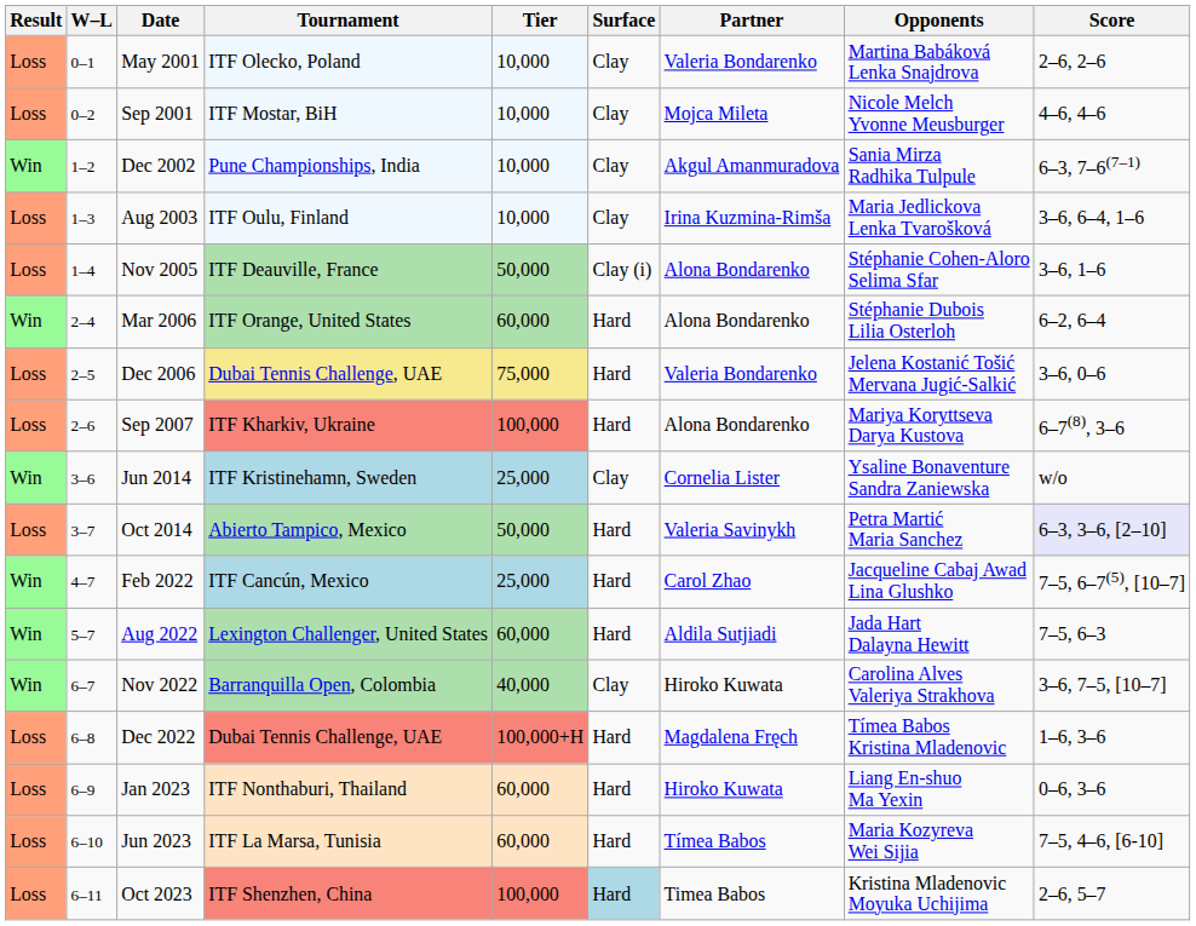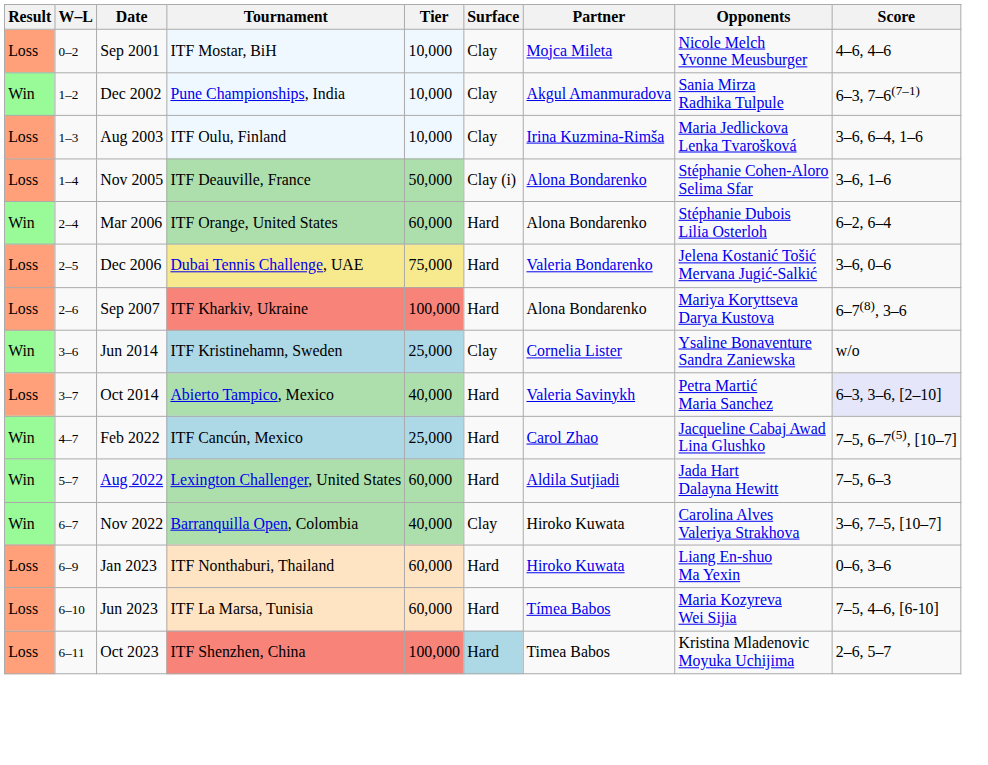 <table class="sortable wikitable">
 <tr>
 <th>Result</th>
 <th class="unsortable">W–L</th>
 <th>Date</th>
 <th>Tournament</th>
 <th>Tier</th>
 <th>Surface</th>
 <th>Partner</th>
 <th>Opponents</th>
 <th class="unsortable">Score</th>
-</tr>
-<tr>
-<td bgcolor="FFA07A">Loss</td>
-<td><small>0–1</small></td>
-<td>May 2001</td>
-<td bgcolor="#f0f8ff">ITF Olecko, Poland</td>
-<td bgcolor="#f0f8ff">10,000</td>
-<td>Clay</td>
-<td> <a href='#'>Valeria Bondarenko</a></td>
-<td> <a href='#'>Martina Babáková</a> <br>  <a href='#'>Lenka Snajdrova</a></td>
-<td>2–6, 2–6</td>
 </tr>
 <tr>
 <td bgcolor="FFA07A">Loss</td>
 <td><small>0–2</small></td>
 <td>Sep 2001</td>
 <td bgcolor="#f0f8ff">ITF Mostar, BiH</td>
 <td bgcolor="#f0f8ff">10,000</td>
 <td>Clay</td>
 <td> <a href='#'>Mojca Mileta</a></td>
 <td> <a href='#'>Nicole Melch</a> <br>  <a href='#'>Yvonne Meusburger</a></td>
 <td>4–6, 4–6</td>
 </tr>
 <tr>
 <td bgcolor="98FB98">Win</td>
 <td><small>1–2</small></td>
 <td>Dec 2002</td>
 <td bgcolor="#f0f8ff"><a href='#'>Pune Championships</a>, India</td>
 <td bgcolor="#f0f8ff">10,000</td>
 <td>Clay</td>
 <td> <a href='#'>Akgul Amanmuradova</a></td>
 <td> <a href='#'>Sania Mirza</a> <br>  <a href='#'>Radhika Tulpule</a></td>
 <td>6–3, 7–6<sup>(7–1)</sup></td>
 </tr>
 <tr>
 <td bgcolor="FFA07A">Loss</td>
 <td><small>1–3</small></td>
 <td>Aug 2003</td>
 <td bgcolor="#f0f8ff">ITF Oulu, Finland</td>
 <td bgcolor="#f0f8ff">10,000</td>
 <td>Clay</td>
 <td> <a href='#'>Irina Kuzmina-Rimša</a></td>
 <td> <a href='#'>Maria Jedlickova</a> <br>  <a href='#'>Lenka Tvarošková</a></td>
 <td>3–6, 6–4, 1–6</td>
 </tr>
 <tr>
 <td bgcolor="FFA07A">Loss</td>
 <td><small>1–4</small></td>
 <td>Nov 2005</td>
 <td style="background:#addfad;">ITF Deauville, France</td>
 <td style="background:#addfad;">50,000</td>
 <td>Clay (i)</td>
 <td> <a href='#'>Alona Bondarenko</a></td>
 <td> <a href='#'>Stéphanie Cohen-Aloro</a> <br>  <a href='#'>Selima Sfar</a></td>
 <td>3–6, 1–6</td>
 </tr>
 <tr>
 <td bgcolor="98FB98">Win</td>
 <td><small>2–4</small></td>
 <td>Mar 2006</td>
 <td style="background:#addfad;">ITF Orange, United States</td>
 <td style="background:#addfad;">60,000</td>
 <td>Hard</td>
 <td> Alona Bondarenko</td>
 <td> <a href='#'>Stéphanie Dubois</a> <br>  <a href='#'>Lilia Osterloh</a></td>
 <td>6–2, 6–4</td>
 </tr>
 <tr>
 <td bgcolor="FFA07A">Loss</td>
 <td><small>2–5</small></td>
 <td>Dec 2006</td>
 <td style=background:#f7e98e;><a href='#'>Dubai Tennis Challenge</a>, UAE</td>
 <td style=background:#f7e98e;>75,000</td>
 <td>Hard</td>
 <td> <a href='#'>Valeria Bondarenko</a></td>
 <td> <a href='#'>Jelena Kostanić Tošić</a> <br>  <a href='#'>Mervana Jugić-Salkić</a></td>
 <td>3–6, 0–6</td>
 </tr>
 <tr>
 <td bgcolor="FFA07A">Loss</td>
 <td><small>2–6</small></td>
 <td>Sep 2007</td>
 <td bgcolor="#F88379">ITF Kharkiv, Ukraine</td>
 <td bgcolor="#F88379">100,000</td>
 <td>Hard</td>
 <td> Alona Bondarenko</td>
 <td> <a href='#'>Mariya Koryttseva</a> <br>  <a href='#'>Darya Kustova</a></td>
 <td>6–7<sup>(8)</sup>, 3–6</td>
 </tr>
 <tr>
 <td bgcolor="98FB98">Win</td>
 <td><small>3–6</small></td>
 <td>Jun 2014</td>
 <td style="background:lightblue;">ITF Kristinehamn, Sweden</td>
 <td style="background:lightblue;">25,000</td>
 <td>Clay</td>
 <td> <a href='#'>Cornelia Lister</a></td>
 <td> <a href='#'>Ysaline Bonaventure</a> <br>  <a href='#'>Sandra Zaniewska</a></td>
 <td>w/o</td>
 </tr>
 <tr>
 <td bgcolor="FFA07A">Loss</td>
 <td><small>3–7</small></td>
 <td>Oct 2014</td>
 <td style="background:#addfad;"><a href='#'>Abierto Tampico</a>, Mexico</td>
-<td style="background:#addfad;">50,000</td>
+<td style="background:#addfad;">40,000</td>
 <td>Hard</td>
 <td> <a href='#'>Valeria Savinykh</a></td>
 <td> <a href='#'>Petra Martić</a> <br>  <a href='#'>Maria Sanchez</a></td>
 <td style="background: lavender;">6–3, 3–6, [2–10]</td>
 </tr>
 <tr>
 <td bgcolor="98FB98">Win</td>
 <td><small>4–7</small></td>
 <td>Feb 2022</td>
 <td style="background:lightblue;">ITF Cancún, Mexico</td>
 <td style="background:lightblue;">25,000</td>
 <td>Hard</td>
 <td> <a href='#'>Carol Zhao</a></td>
 <td> <a href='#'>Jacqueline Cabaj Awad</a> <br>  <a href='#'>Lina Glushko</a></td>
 <td>7–5, 6–7<sup>(5)</sup>, [10–7]</td>
 </tr>
 <tr>
 <td bgcolor="98FB98">Win</td>
 <td><small>5–7</small></td>
 <td><a href='#'>Aug 2022</a></td>
 <td style="background:#addfad;"><a href='#'>Lexington Challenger</a>, United States</td>
 <td style="background:#addfad;">60,000</td>
 <td>Hard</td>
 <td> <a href='#'>Aldila Sutjiadi</a></td>
 <td> <a href='#'>Jada Hart</a> <br>  <a href='#'>Dalayna Hewitt</a></td>
 <td>7–5, 6–3</td>
 </tr>
 <tr>
 <td bgcolor="98FB98">Win</td>
 <td><small>6–7</small></td>
 <td>Nov 2022</td>
 <td style="background:#addfad;"><a href='#'>Barranquilla Open</a>, Colombia</td>
 <td style="background:#addfad;">40,000</td>
 <td>Clay</td>
 <td> Hiroko Kuwata</td>
 <td> <a href='#'>Carolina Alves</a> <br>  <a href='#'>Valeriya Strakhova</a></td>
 <td>3–6, 7–5, [10–7]</td>
 </tr>
 <tr>
 <td bgcolor="ffa07a">Loss</td>
-<td><small>6–8</small></td>
-<td>Dec 2022</td>
-<td bgcolor="f88379">Dubai Tennis Challenge, UAE</td>
-<td bgcolor="f88379">100,000+H</td>
-<td>Hard</td>
-<td> <a href='#'>Magdalena Fręch</a></td>
-<td> <a href='#'>Tímea Babos</a> <br>  <a href='#'>Kristina Mladenovic</a></td>
-<td>1–6, 3–6</td>
-</tr>
-<tr>
-<td bgcolor="ffa07a">Loss</td>
 <td><small>6–9</small></td>
 <td>Jan 2023</td>
 <td style="background:#ffe4c4;">ITF Nonthaburi, Thailand</td>
 <td style="background:#ffe4c4;">60,000</td>
 <td>Hard</td>
 <td> <a href='#'>Hiroko Kuwata</a></td>
 <td> <a href='#'>Liang En-shuo</a> <br>  <a href='#'>Ma Yexin</a></td>
 <td>0–6, 3–6</td>
 </tr>
 <tr>
 <td bgcolor="ffa07a">Loss</td>
 <td><small>6–10</small></td>
 <td>Jun 2023</td>
 <td style="background:#ffe4c4;">ITF La Marsa, Tunisia</td>
 <td style="background:#ffe4c4;">60,000</td>
 <td>Hard</td>
 <td> <a href='#'>Tímea Babos</a></td>
 <td> <a href='#'>Maria Kozyreva</a> <br>  <a href='#'>Wei Sijia</a></td>
 <td>7–5, 4–6, [6-10]</td>
 </tr>
 <tr>
 <td bgcolor="ffa07a">Loss</td>
 <td><small>6–11</small></td>
 <td>Oct 2023</td>
 <td style="background:#f88379;">ITF Shenzhen, China</td>
 <td style="background:#f88379;">100,000</td>
 <td style="background: lightblue;">Hard</td>
 <td> Timea Babos</td>
 <td> Kristina Mladenovic <br>  <a href='#'>Moyuka Uchijima</a></td>
 <td>2–6, 5–7</td>
 </tr>
 </table>
